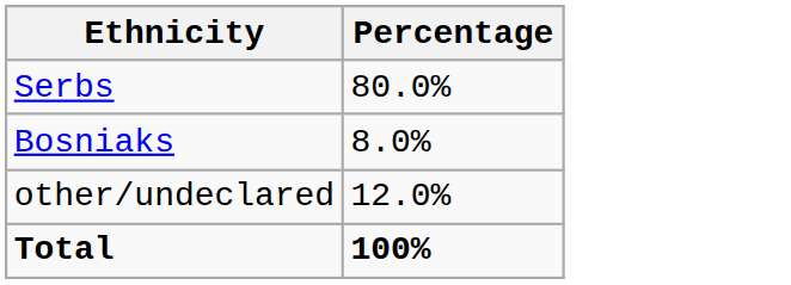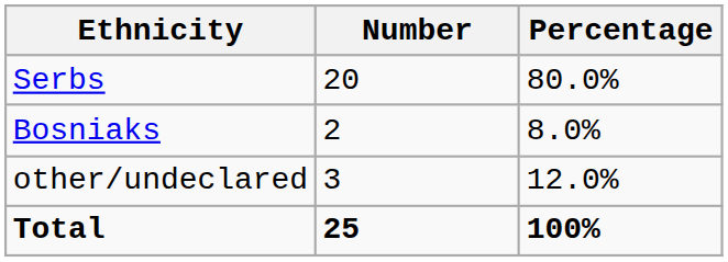 <table class="wikitable">
 <tr>
 <th width="100px">Ethnicity</th>
+<th width="80px">Number</th>
 <th width="80px">Percentage</th>
 </tr>
 <tr>
 <td><a href='#'>Serbs</a></td>
+<td>20</td>
 <td>80.0%</td>
 </tr>
 <tr>
 <td><a href='#'>Bosniaks</a></td>
+<td>2</td>
 <td>8.0%</td>
 </tr>
 <tr>
 <td>other/undeclared</td>
+<td>3</td>
 <td>12.0%</td>
 </tr>
 <tr>
 <td><strong>Total</strong></td>
+<td><strong>25</strong></td>
 <td><strong>100%</strong></td>
 </tr>
 </table>
